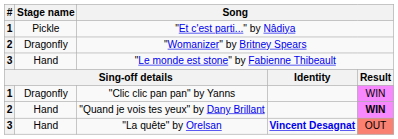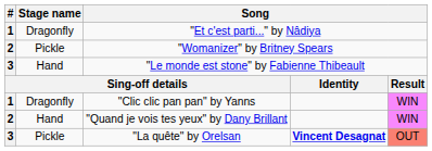 <table class="wikitable plainrowheaders" style="text-align: center;">
 <tr>
 <th>#</th>
 <th>Stage name</th>
 <th colspan="3">Song</th>
 </tr>
 <tr>
 <th>1</th>
-<td>Pickle</td>
+<td>Dragonfly</td>
 <td colspan="3">"<a href='#'>Et c'est parti...</a>" by <a href='#'>Nâdiya</a></td>
 </tr>
 <tr>
 <th>2</th>
-<td>Dragonfly</td>
+<td>Pickle</td>
 <td colspan="3">"<a href='#'>Womanizer</a>" by <a href='#'>Britney Spears</a></td>
 </tr>
 <tr>
 <th>3</th>
 <td>Hand</td>
 <td colspan="3">"<a href='#'>Le monde est stone</a>"  by <a href='#'>Fabienne Thibeault</a></td>
 </tr>
 <tr>
 <th colspan="3">Sing-off details</th>
 <th>Identity</th>
 <th>Result</th>
 </tr>
 <tr>
 <th>1</th>
 <td>Dragonfly</td>
 <td>"Clic clic pan pan" by Yanns</td>
 <td></td>
 <td bgcolor="#F888FD">WIN</td>
 </tr>
 <tr>
 <th>2</th>
 <td>Hand</td>
 <td>"Quand je vois tes yeux" by <a href='#'>Dany Brillant</a></td>
 <td></td>
-<td bgcolor="#F888FD"><strong>WIN</strong></td>
+<td bgcolor="#F888FD">WIN</td>
 </tr>
 <tr>
 <th>3</th>
-<td>Hand</td>
+<td>Pickle</td>
 <td>"La quête" by <a href='#'>Orelsan</a></td>
 <td><strong><a href='#'>Vincent Desagnat</a></strong></td>
 <td bgcolor=salmon>OUT</td>
 </tr>
 </table>
